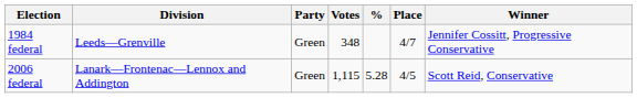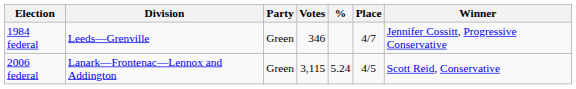 <table class="wikitable" width="800">
 <tr>
 <th align="left">Election</th>
 <th align="left">Division</th>
 <th align="left">Party</th>
 <th align="right">Votes</th>
 <th align="right">%</th>
 <th align="center">Place</th>
 <th align="center">Winner</th>
 </tr>
 <tr>
 <td align="left"><a href='#'>1984 federal</a></td>
 <td align="left"><a href='#'>Leeds—Grenville</a></td>
 <td align="left">Green</td>
-<td align="right">348</td>
+<td align="right">346</td>
 <td align="right"></td>
 <td align="center">4/7</td>
 <td align="left"><a href='#'>Jennifer Cossitt</a>, <a href='#'>Progressive Conservative</a></td>
 </tr>
 <tr>
 <td align="left"><a href='#'>2006 federal</a></td>
 <td align="left"><a href='#'>Lanark—Frontenac—Lennox and Addington</a></td>
 <td align="left">Green</td>
-<td align="right">1,115</td>
-<td align="right">5.28</td>
+<td align="right">3,115</td>
+<td align="right">5.24</td>
 <td align="center">4/5</td>
 <td align="left"><a href='#'>Scott Reid</a>, <a href='#'>Conservative</a></td>
 </tr>
 </table>
